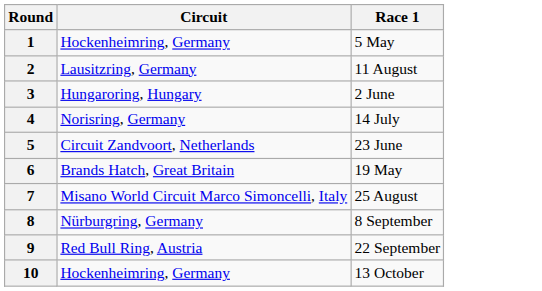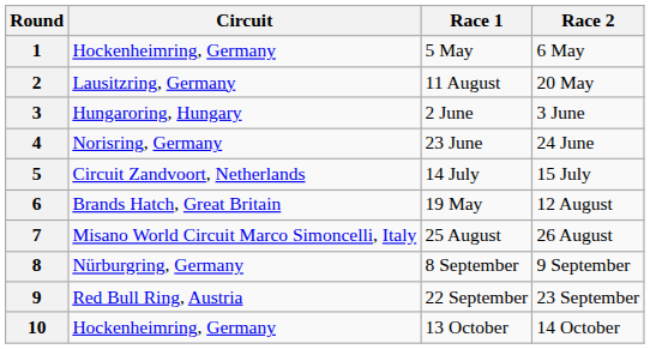 <table class=wikitable style="font-size:85%;">
 <tr>
 <th>Round</th>
 <th>Circuit</th>
 <th>Race 1</th>
+<th>Race 2</th>
 </tr>
 <tr>
 <th>1</th>
 <td> <a href='#'>Hockenheimring</a>, <a href='#'>Germany</a></td>
 <td>5 May</td>
+<td>6 May</td>
 </tr>
 <tr>
 <th>2</th>
 <td> <a href='#'>Lausitzring</a>, <a href='#'>Germany</a></td>
 <td>11 August</td>
+<td>20 May</td>
 </tr>
 <tr>
 <th>3</th>
 <td> <a href='#'>Hungaroring</a>, <a href='#'>Hungary</a></td>
 <td>2 June</td>
+<td>3 June</td>
 </tr>
 <tr>
 <th>4</th>
 <td> <a href='#'>Norisring</a>, <a href='#'>Germany</a></td>
-<td>14 July</td>
+<td>23 June</td>
+<td>24 June</td>
 </tr>
 <tr>
 <th>5</th>
 <td> <a href='#'>Circuit Zandvoort</a>, <a href='#'>Netherlands</a></td>
-<td>23 June</td>
+<td>14 July</td>
+<td>15 July</td>
 </tr>
 <tr>
 <th>6</th>
 <td> <a href='#'>Brands Hatch</a>, <a href='#'>Great Britain</a></td>
 <td>19 May</td>
+<td>12 August</td>
 </tr>
 <tr>
 <th>7</th>
 <td> <a href='#'>Misano World Circuit Marco Simoncelli</a>, <a href='#'>Italy</a></td>
 <td>25 August</td>
+<td>26 August</td>
 </tr>
 <tr>
 <th>8</th>
 <td> <a href='#'>Nürburgring</a>, <a href='#'>Germany</a></td>
 <td>8 September</td>
+<td>9 September</td>
 </tr>
 <tr>
 <th>9</th>
 <td> <a href='#'>Red Bull Ring</a>, <a href='#'>Austria</a></td>
 <td>22 September</td>
+<td>23 September</td>
 </tr>
 <tr>
 <th>10</th>
 <td> <a href='#'>Hockenheimring</a>, <a href='#'>Germany</a></td>
 <td>13 October</td>
+<td>14 October</td>
 </tr>
 </table>
